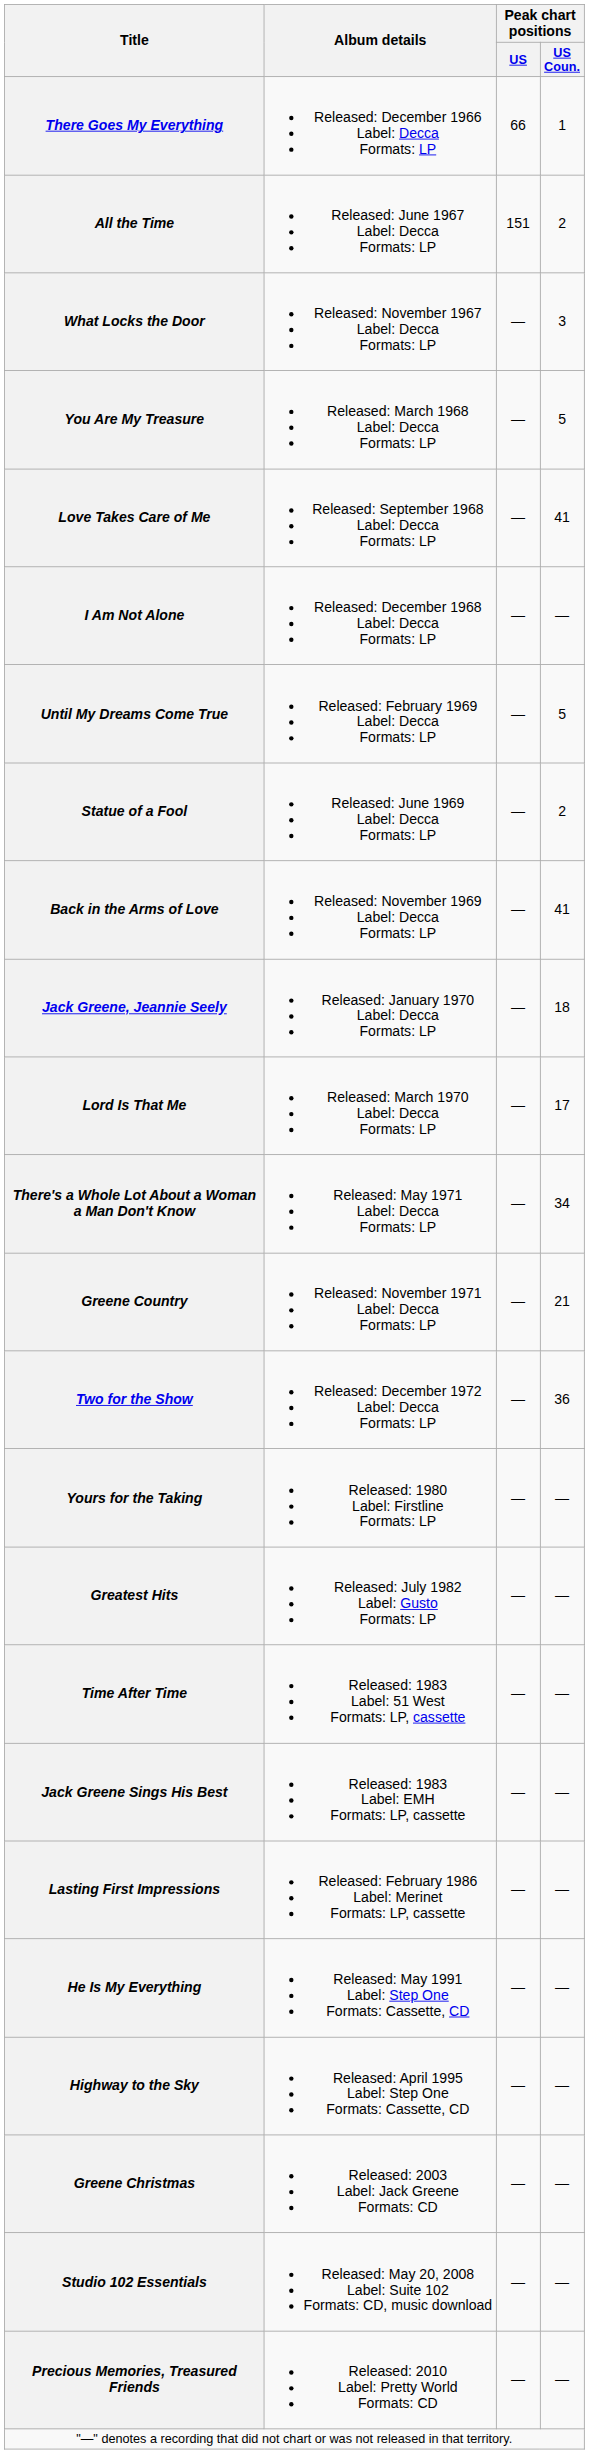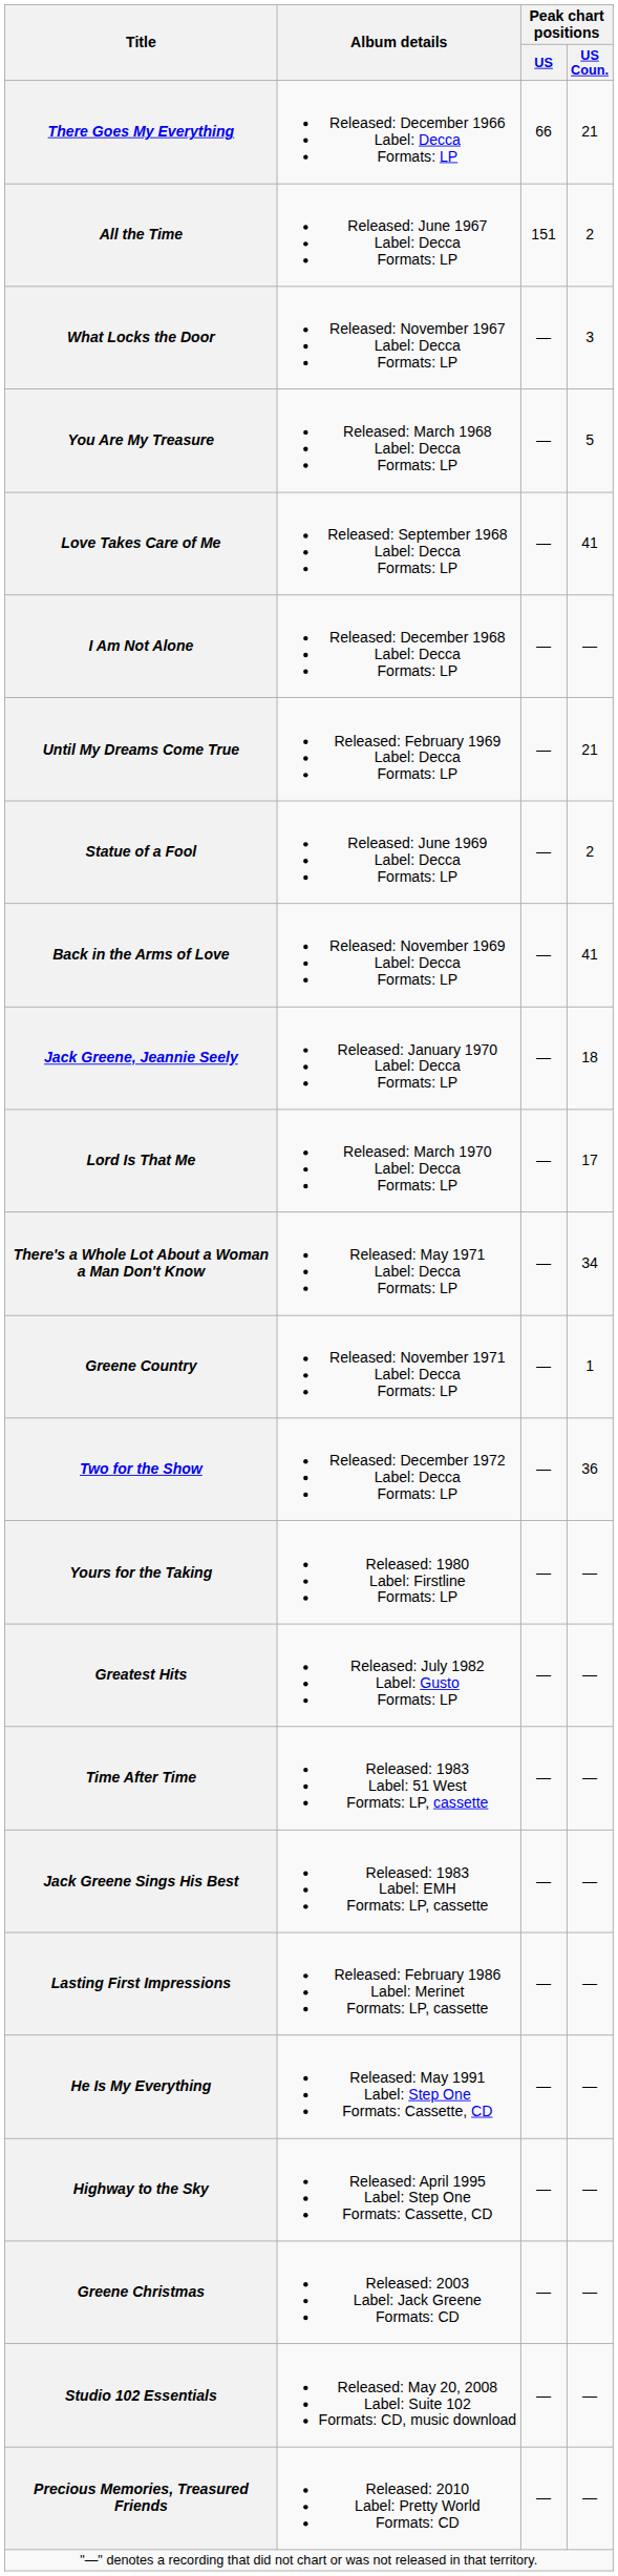 <table class="wikitable plainrowheaders" style="text-align:center;" border="1">
 <tr>
 <th scope="col" rowspan="2" style="width:18em;">Title</th>
 <th scope="col" rowspan="2" style="width:16em;">Album details</th>
 <th scope="col" colspan="2">Peak chart<br>positions</th>
 </tr>
 <tr>
 <th scope="col" style="width:3em;font-size:90%;"><a href='#'>US</a><br></th>
 <th scope="col" style="width:3em;font-size:90%;"><a href='#'>US<br>Coun.</a><br></th>
 </tr>
 <tr>
 <th scope="row"><em><a href='#'>There Goes My Everything</a></em></th>
 <td><br><ul><li>Released: December 1966</li><li>Label: <a href='#'>Decca</a></li><li>Formats: <a href='#'>LP</a></li></ul></td>
 <td>66</td>
-<td>1</td>
+<td>21</td>
 </tr>
 <tr>
 <th scope="row"><em>All the Time</em></th>
 <td><br><ul><li>Released: June 1967</li><li>Label: Decca</li><li>Formats: LP</li></ul></td>
 <td>151</td>
 <td>2</td>
 </tr>
 <tr>
 <th scope="row"><em>What Locks the Door</em></th>
 <td><br><ul><li>Released: November 1967</li><li>Label: Decca</li><li>Formats: LP</li></ul></td>
 <td>—</td>
 <td>3</td>
 </tr>
 <tr>
 <th scope="row"><em>You Are My Treasure</em></th>
 <td><br><ul><li>Released: March 1968</li><li>Label: Decca</li><li>Formats:  LP</li></ul></td>
 <td>—</td>
 <td>5</td>
 </tr>
 <tr>
 <th scope="row"><em>Love Takes Care of Me</em></th>
 <td><br><ul><li>Released: September 1968</li><li>Label: Decca</li><li>Formats:  LP</li></ul></td>
 <td>—</td>
 <td>41</td>
 </tr>
 <tr>
 <th scope="row"><em>I Am Not Alone</em></th>
 <td><br><ul><li>Released: December 1968</li><li>Label: Decca</li><li>Formats: LP</li></ul></td>
 <td>—</td>
 <td>—</td>
 </tr>
 <tr>
 <th scope="row"><em>Until My Dreams Come True</em></th>
 <td><br><ul><li>Released: February 1969</li><li>Label: Decca</li><li>Formats: LP</li></ul></td>
 <td>—</td>
-<td>5</td>
+<td>21</td>
 </tr>
 <tr>
 <th scope="row"><em>Statue of a Fool</em></th>
 <td><br><ul><li>Released: June 1969</li><li>Label: Decca</li><li>Formats: LP</li></ul></td>
 <td>—</td>
 <td>2</td>
 </tr>
 <tr>
 <th scope="row"><em>Back in the Arms of Love</em></th>
 <td><br><ul><li>Released: November 1969</li><li>Label: Decca</li><li>Formats: LP</li></ul></td>
 <td>—</td>
 <td>41</td>
 </tr>
 <tr>
 <th scope="row"><em><a href='#'>Jack Greene, Jeannie Seely</a></em><br></th>
 <td><br><ul><li>Released: January 1970</li><li>Label: Decca</li><li>Formats: LP</li></ul></td>
 <td>—</td>
 <td>18</td>
 </tr>
 <tr>
 <th scope="row"><em>Lord Is That Me</em></th>
 <td><br><ul><li>Released: March 1970</li><li>Label: Decca</li><li>Formats: LP</li></ul></td>
 <td>—</td>
 <td>17</td>
 </tr>
 <tr>
 <th scope="row"><em>There's a Whole Lot About a Woman<br>a Man Don't Know</em></th>
 <td><br><ul><li>Released: May 1971</li><li>Label: Decca</li><li>Formats: LP</li></ul></td>
 <td>—</td>
 <td>34</td>
 </tr>
 <tr>
 <th scope="row"><em>Greene Country</em></th>
 <td><br><ul><li>Released: November 1971</li><li>Label: Decca</li><li>Formats: LP</li></ul></td>
 <td>—</td>
-<td>21</td>
+<td>1</td>
 </tr>
 <tr>
 <th scope="row"><em><a href='#'>Two for the Show</a></em><br></th>
 <td><br><ul><li>Released: December 1972</li><li>Label: Decca</li><li>Formats: LP</li></ul></td>
 <td>—</td>
 <td>36</td>
 </tr>
 <tr>
 <th scope="row"><em>Yours for the Taking</em></th>
 <td><br><ul><li>Released: 1980</li><li>Label: Firstline</li><li>Formats: LP</li></ul></td>
 <td>—</td>
 <td>—</td>
 </tr>
 <tr>
 <th scope="row"><em>Greatest Hits</em> <br></th>
 <td><br><ul><li>Released: July 1982</li><li>Label: <a href='#'>Gusto</a></li><li>Formats: LP</li></ul></td>
 <td>—</td>
 <td>—</td>
 </tr>
 <tr>
 <th scope="row"><em>Time After Time</em></th>
 <td><br><ul><li>Released: 1983</li><li>Label: 51 West</li><li>Formats: LP, <a href='#'>cassette</a></li></ul></td>
 <td>—</td>
 <td>—</td>
 </tr>
 <tr>
 <th scope="row"><em>Jack Greene Sings His Best</em></th>
 <td><br><ul><li>Released: 1983</li><li>Label: EMH</li><li>Formats: LP, cassette</li></ul></td>
 <td>—</td>
 <td>—</td>
 </tr>
 <tr>
 <th scope="row"><em>Lasting First Impressions</em></th>
 <td><br><ul><li>Released: February 1986</li><li>Label: Merinet</li><li>Formats: LP, cassette</li></ul></td>
 <td>—</td>
 <td>—</td>
 </tr>
 <tr>
 <th scope="row"><em>He Is My Everything</em></th>
 <td><br><ul><li>Released: May 1991</li><li>Label: <a href='#'>Step One</a></li><li>Formats: Cassette, <a href='#'>CD</a></li></ul></td>
 <td>—</td>
 <td>—</td>
 </tr>
 <tr>
 <th scope="row"><em>Highway to the Sky</em></th>
 <td><br><ul><li>Released: April 1995</li><li>Label: Step One</li><li>Formats: Cassette, CD</li></ul></td>
 <td>—</td>
 <td>—</td>
 </tr>
 <tr>
 <th scope="row"><em>Greene Christmas</em></th>
 <td><br><ul><li>Released: 2003</li><li>Label: Jack Greene</li><li>Formats: CD</li></ul></td>
 <td>—</td>
 <td>—</td>
 </tr>
 <tr>
 <th scope="row"><em>Studio 102 Essentials</em></th>
 <td><br><ul><li>Released: May 20, 2008</li><li>Label: Suite 102</li><li>Formats: CD, music download</li></ul></td>
 <td>—</td>
 <td>—</td>
 </tr>
 <tr>
 <th scope="row"><em>Precious Memories, Treasured Friends</em></th>
 <td><br><ul><li>Released: 2010</li><li>Label: Pretty World</li><li>Formats: CD</li></ul></td>
 <td>—</td>
 <td>—</td>
 </tr>
 <tr>
 <td colspan="4" style="font-size:90%">"—" denotes a recording that did not chart or was not released in that territory.</td>
 </tr>
 </table>
